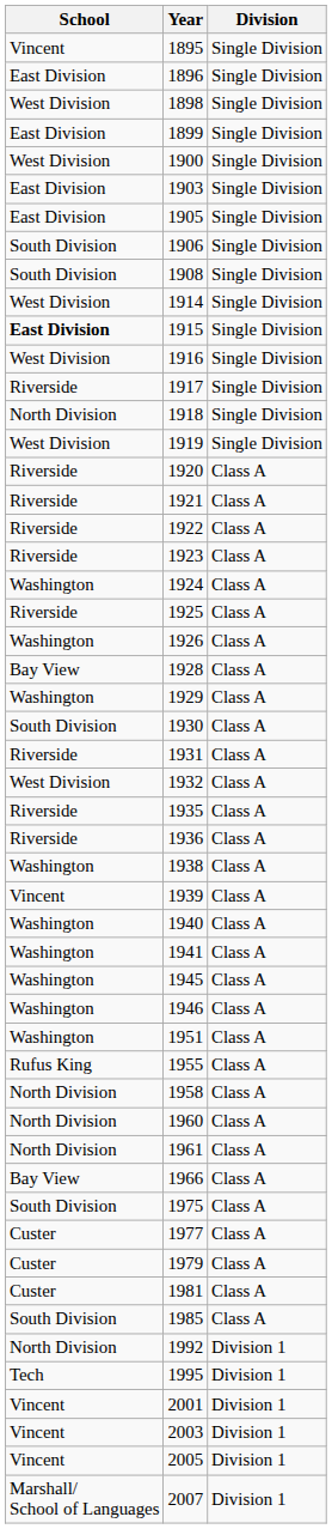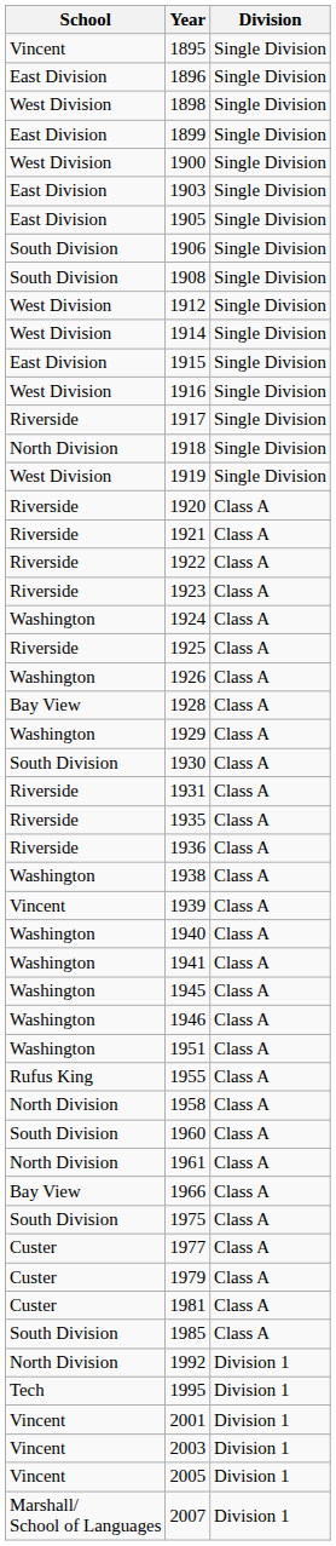 <table class="wikitable">
 <tr>
 <th>School</th>
 <th>Year</th>
 <th>Division</th>
 </tr>
 <tr>
 <td>Vincent</td>
 <td>1895</td>
 <td>Single Division</td>
 </tr>
 <tr>
 <td>East Division</td>
 <td>1896</td>
 <td>Single Division</td>
 </tr>
 <tr>
 <td>West Division</td>
 <td>1898</td>
 <td>Single Division</td>
 </tr>
 <tr>
 <td>East Division</td>
 <td>1899</td>
 <td>Single Division</td>
 </tr>
 <tr>
 <td>West Division</td>
 <td>1900</td>
 <td>Single Division</td>
 </tr>
 <tr>
 <td>East Division</td>
 <td>1903</td>
 <td>Single Division</td>
 </tr>
 <tr>
 <td>East Division</td>
 <td>1905</td>
 <td>Single Division</td>
 </tr>
 <tr>
 <td>South Division</td>
 <td>1906</td>
 <td>Single Division</td>
 </tr>
 <tr>
 <td>South Division</td>
 <td>1908</td>
 <td>Single Division</td>
 </tr>
 <tr>
 <td>West Division</td>
+<td>1912</td>
+<td>Single Division</td>
+</tr>
+<tr>
+<td>West Division</td>
 <td>1914</td>
 <td>Single Division</td>
 </tr>
 <tr>
-<td><strong>East Division</strong></td>
+<td>East Division</td>
 <td>1915</td>
 <td>Single Division</td>
 </tr>
 <tr>
 <td>West Division</td>
 <td>1916</td>
 <td>Single Division</td>
 </tr>
 <tr>
 <td>Riverside</td>
 <td>1917</td>
 <td>Single Division</td>
 </tr>
 <tr>
 <td>North Division</td>
 <td>1918</td>
 <td>Single Division</td>
 </tr>
 <tr>
 <td>West Division</td>
 <td>1919</td>
 <td>Single Division</td>
 </tr>
 <tr>
 <td>Riverside</td>
 <td>1920</td>
 <td>Class A</td>
 </tr>
 <tr>
 <td>Riverside</td>
 <td>1921</td>
 <td>Class A</td>
 </tr>
 <tr>
 <td>Riverside</td>
 <td>1922</td>
 <td>Class A</td>
 </tr>
 <tr>
 <td>Riverside</td>
 <td>1923</td>
 <td>Class A</td>
 </tr>
 <tr>
 <td>Washington</td>
 <td>1924</td>
 <td>Class A</td>
 </tr>
 <tr>
 <td>Riverside</td>
 <td>1925</td>
 <td>Class A</td>
 </tr>
 <tr>
 <td>Washington</td>
 <td>1926</td>
 <td>Class A</td>
 </tr>
 <tr>
 <td>Bay View</td>
 <td>1928</td>
 <td>Class A</td>
 </tr>
 <tr>
 <td>Washington</td>
 <td>1929</td>
 <td>Class A</td>
 </tr>
 <tr>
 <td>South Division</td>
 <td>1930</td>
 <td>Class A</td>
 </tr>
 <tr>
 <td>Riverside</td>
 <td>1931</td>
 <td>Class A</td>
 </tr>
 <tr>
-<td>West Division</td>
-<td>1932</td>
-<td>Class A</td>
-</tr>
-<tr>
 <td>Riverside</td>
 <td>1935</td>
 <td>Class A</td>
 </tr>
 <tr>
 <td>Riverside</td>
 <td>1936</td>
 <td>Class A</td>
 </tr>
 <tr>
 <td>Washington</td>
 <td>1938</td>
 <td>Class A</td>
 </tr>
 <tr>
 <td>Vincent</td>
 <td>1939</td>
 <td>Class A</td>
 </tr>
 <tr>
 <td>Washington</td>
 <td>1940</td>
 <td>Class A</td>
 </tr>
 <tr>
 <td>Washington</td>
 <td>1941</td>
 <td>Class A</td>
 </tr>
 <tr>
 <td>Washington</td>
 <td>1945</td>
 <td>Class A</td>
 </tr>
 <tr>
 <td>Washington</td>
 <td>1946</td>
 <td>Class A</td>
 </tr>
 <tr>
 <td>Washington</td>
 <td>1951</td>
 <td>Class A</td>
 </tr>
 <tr>
 <td>Rufus King</td>
 <td>1955</td>
 <td>Class A</td>
 </tr>
 <tr>
 <td>North Division</td>
 <td>1958</td>
 <td>Class A</td>
 </tr>
 <tr>
-<td>North Division</td>
+<td>South Division</td>
 <td>1960</td>
 <td>Class A</td>
 </tr>
 <tr>
 <td>North Division</td>
 <td>1961</td>
 <td>Class A</td>
 </tr>
 <tr>
 <td>Bay View</td>
 <td>1966</td>
 <td>Class A</td>
 </tr>
 <tr>
 <td>South Division</td>
 <td>1975</td>
 <td>Class A</td>
 </tr>
 <tr>
 <td>Custer</td>
 <td>1977</td>
 <td>Class A</td>
 </tr>
 <tr>
 <td>Custer</td>
 <td>1979</td>
 <td>Class A</td>
 </tr>
 <tr>
 <td>Custer</td>
 <td>1981</td>
 <td>Class A</td>
 </tr>
 <tr>
 <td>South Division</td>
 <td>1985</td>
 <td>Class A</td>
 </tr>
 <tr>
 <td>North Division</td>
 <td>1992</td>
 <td>Division 1</td>
 </tr>
 <tr>
 <td>Tech</td>
 <td>1995</td>
 <td>Division 1</td>
 </tr>
 <tr>
 <td>Vincent</td>
 <td>2001</td>
 <td>Division 1</td>
 </tr>
 <tr>
 <td>Vincent</td>
 <td>2003</td>
 <td>Division 1</td>
 </tr>
 <tr>
 <td>Vincent</td>
 <td>2005</td>
 <td>Division 1</td>
 </tr>
 <tr>
 <td>Marshall/<br>School of Languages</td>
 <td>2007</td>
 <td>Division 1</td>
 </tr>
 </table>
